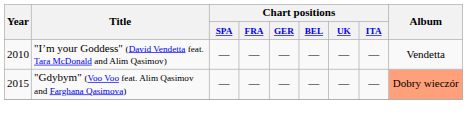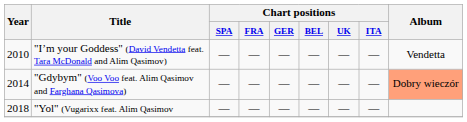 <table class="wikitable">
 <tr>
 <th width="3" rowspan="2"><strong>Year</strong></th>
 <th width="250" rowspan="2"><strong>Title</strong></th>
 <th colspan="6"><strong>Chart positions</strong></th>
 <th width="100" rowspan="2"><strong>Album</strong></th>
 </tr>
 <tr>
 <th width="36"><small><a href='#'>SPA</a></small></th>
 <th width="36"><small><a href='#'>FRA</a></small></th>
 <th width="36"><small><a href='#'>GER</a></small></th>
 <th width="36"><small><a href='#'>BEL</a></small></th>
 <th width="36"><small><a href='#'>UK</a></small></th>
 <th width="36"><small><a href='#'>ITA</a></small></th>
 </tr>
 <tr>
 <td>2010</td>
 <td>"I’m your Goddess" <small>(<a href='#'>David Vendetta</a> feat. <a href='#'>Tara McDonald</a> and Alim Qasimov)</small></td>
 <td style="text-align:center;">—</td>
 <td style="text-align:center;">—</td>
 <td style="text-align:center;">—</td>
 <td style="text-align:center;">—</td>
 <td style="text-align:center;">—</td>
 <td style="text-align:center;">—</td>
 <td style="text-align:center;">Vendetta</td>
 </tr>
 <tr>
-<td>2015</td>
+<td>2014</td>
 <td>"Gdybym" <small>(<a href='#'>Voo Voo</a> feat. Alim Qasimov and <a href='#'>Farghana Qasimova</a>)</small></td>
 <td style="text-align:center;">—</td>
 <td style="text-align:center;">—</td>
 <td style="text-align:center;">—</td>
 <td style="text-align:center;">—</td>
 <td style="text-align:center;">—</td>
 <td style="text-align:center;">—</td>
 <td style="background: lightsalmon; text-align:center;">Dobry wieczór</td>
 </tr>
 <tr>
+<td>2018</td>
+<td>"Yol" <small>(Vugarixx feat. Alim Qasimov</small></td>
+<td style="text-align:center;">—</td>
+<td style="text-align:center;">—</td>
+<td style="text-align:center;">—</td>
+<td style="text-align:center;">—</td>
+<td style="text-align:center;">—</td>
+<td style="text-align:center;">—</td>
+<td style="text-align:center;"></td>
+</tr>
+<tr>
 </tr>
 </table>
